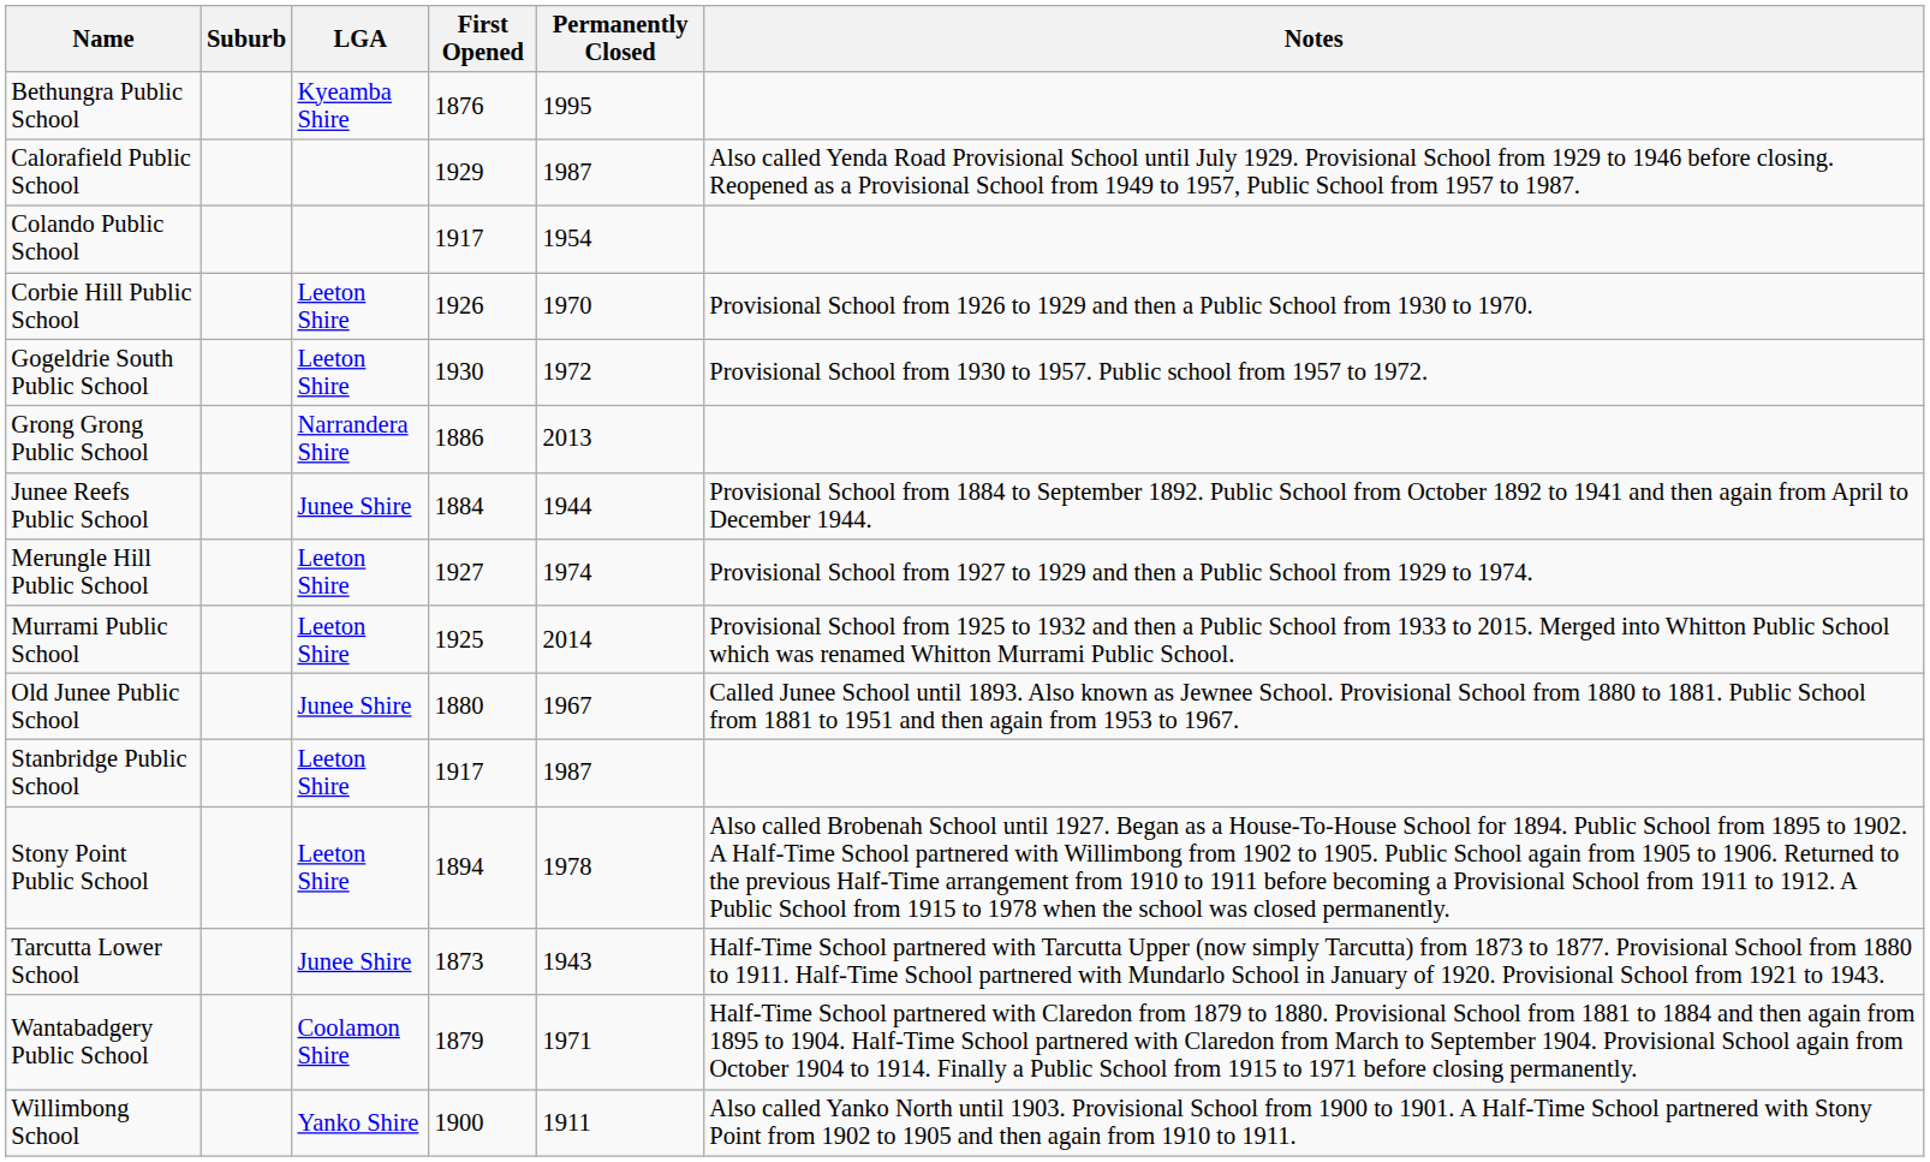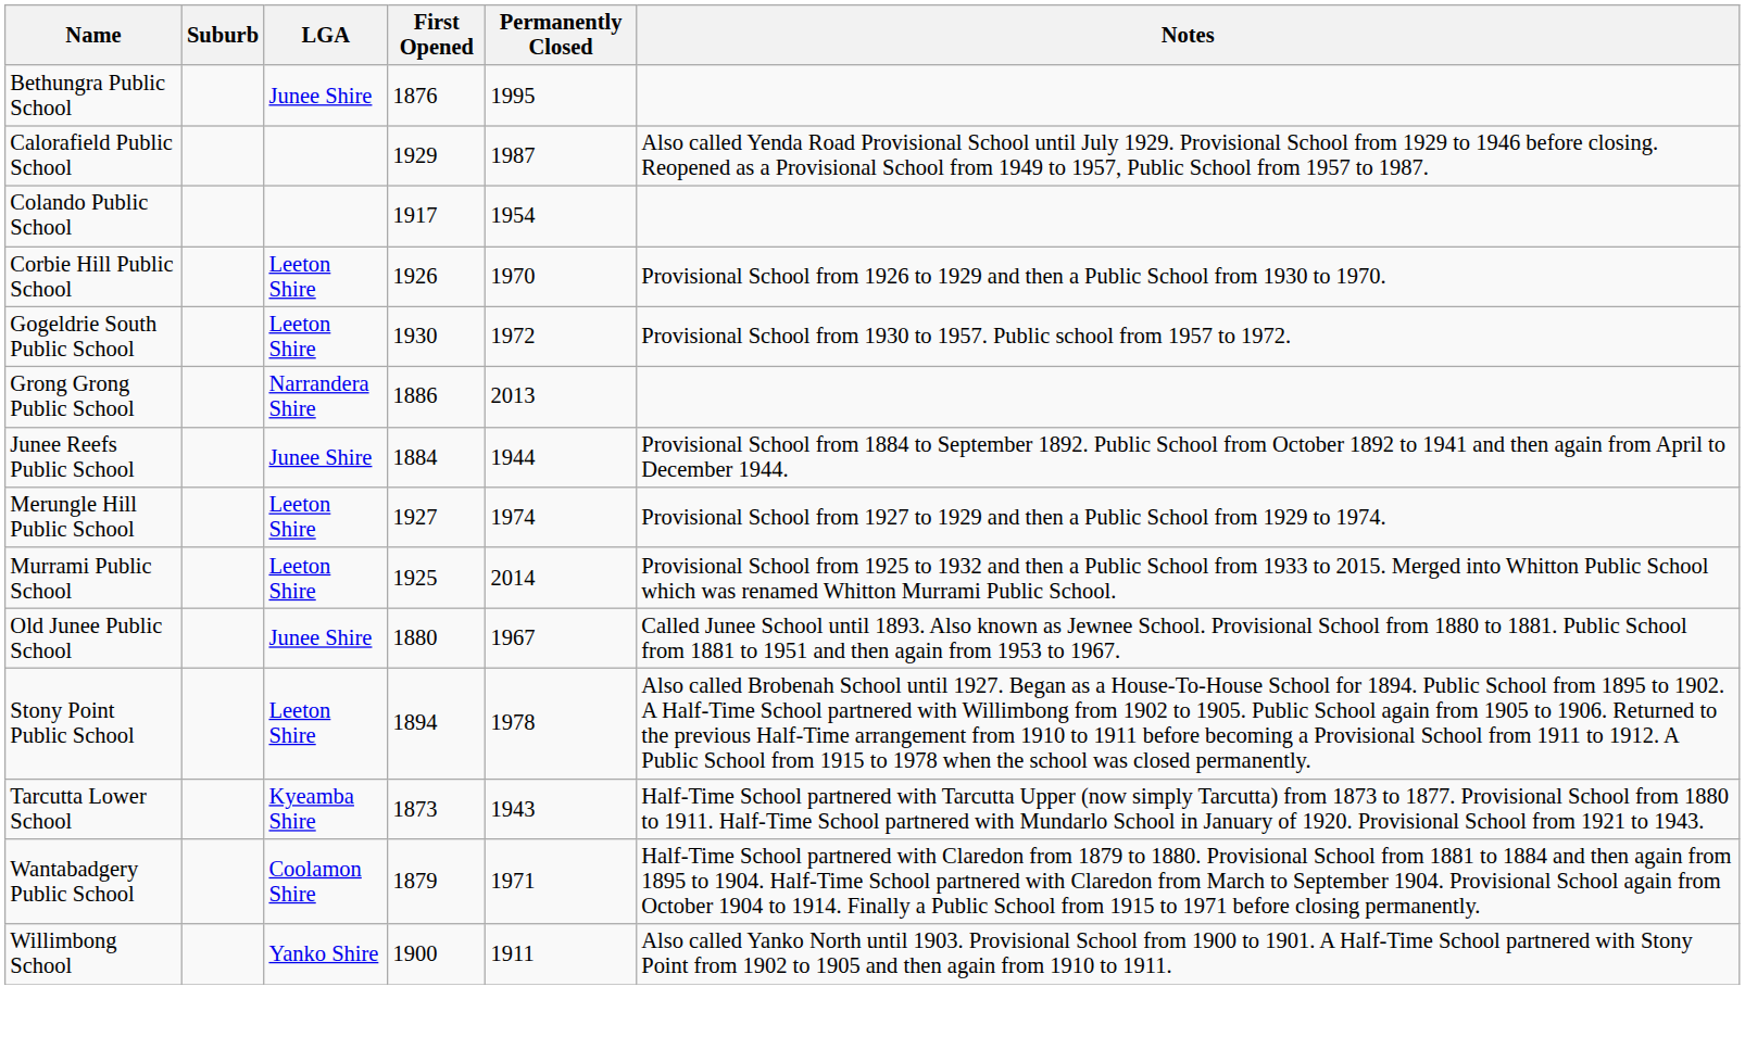 <table class="wikitable sortable">
 <tr>
 <th>Name</th>
 <th>Suburb</th>
 <th>LGA</th>
 <th>First Opened</th>
 <th>Permanently Closed</th>
 <th>Notes</th>
 </tr>
 <tr>
 <td>Bethungra Public School</td>
 <td></td>
-<td><a href='#'>Kyeamba Shire</a></td>
+<td><a href='#'>Junee Shire</a></td>
 <td>1876</td>
 <td>1995</td>
 <td></td>
 </tr>
 <tr>
 <td>Calorafield Public School</td>
 <td></td>
 <td></td>
 <td>1929</td>
 <td>1987</td>
 <td>Also called Yenda Road Provisional School until July 1929. Provisional School from 1929 to 1946 before closing. Reopened as a Provisional School from 1949 to 1957, Public School from 1957 to 1987.</td>
 </tr>
 <tr>
 <td>Colando Public School</td>
 <td></td>
 <td></td>
 <td>1917</td>
 <td>1954</td>
 <td><br></td>
 </tr>
 <tr>
 <td>Corbie Hill Public School</td>
 <td></td>
 <td><a href='#'>Leeton Shire</a></td>
 <td>1926</td>
 <td>1970</td>
 <td>Provisional School from 1926 to 1929 and then a Public School from 1930 to 1970.</td>
 </tr>
 <tr>
 <td>Gogeldrie South Public School</td>
 <td></td>
 <td><a href='#'>Leeton Shire</a></td>
 <td>1930</td>
 <td>1972</td>
 <td>Provisional School from 1930 to 1957. Public school from 1957 to 1972.</td>
 </tr>
 <tr>
 <td>Grong Grong Public School</td>
 <td></td>
 <td><a href='#'>Narrandera Shire</a></td>
 <td>1886</td>
 <td>2013</td>
 <td></td>
 </tr>
 <tr>
 <td>Junee Reefs Public School</td>
 <td></td>
 <td><a href='#'>Junee Shire</a></td>
 <td>1884</td>
 <td>1944</td>
 <td>Provisional School from 1884 to September 1892. Public School from October 1892 to 1941 and then again from April to December 1944.</td>
 </tr>
 <tr>
 <td>Merungle Hill Public School</td>
 <td></td>
 <td><a href='#'>Leeton Shire</a></td>
 <td>1927</td>
 <td>1974</td>
 <td>Provisional School from 1927 to 1929 and then a Public School from 1929 to 1974.</td>
 </tr>
 <tr>
 <td>Murrami Public School</td>
 <td></td>
 <td><a href='#'>Leeton Shire</a></td>
 <td>1925</td>
 <td>2014</td>
 <td>Provisional School from 1925 to 1932 and then a Public School from 1933 to 2015. Merged into Whitton Public School which was renamed Whitton Murrami Public School.</td>
 </tr>
 <tr>
 <td>Old Junee Public School</td>
 <td></td>
 <td><a href='#'>Junee Shire</a></td>
 <td>1880</td>
 <td>1967</td>
 <td>Called Junee School until 1893. Also known as Jewnee School. Provisional School from 1880 to 1881. Public School	from 1881 to 1951 and then again from 1953 to 1967.</td>
 </tr>
 <tr>
-<td>Stanbridge Public School</td>
-<td></td>
-<td><a href='#'>Leeton Shire</a></td>
-<td>1917</td>
-<td>1987</td>
-<td></td>
-</tr>
-<tr>
 <td>Stony Point Public School</td>
 <td></td>
 <td><a href='#'>Leeton Shire</a></td>
 <td>1894</td>
 <td>1978</td>
 <td>Also called Brobenah School until 1927. Began as a House-To-House School for 1894. Public School from 1895 to 1902. A Half-Time School partnered with Willimbong from 1902 to 1905. Public School again from 1905 to 1906. Returned to the previous Half-Time arrangement from 1910 to 1911 before becoming a Provisional School from 1911 to 1912. A Public School from 1915 to 1978 when the school was closed permanently.</td>
 </tr>
 <tr>
 <td>Tarcutta Lower School</td>
 <td></td>
-<td><a href='#'>Junee Shire</a></td>
+<td><a href='#'>Kyeamba Shire</a></td>
 <td>1873</td>
 <td>1943</td>
 <td>Half-Time School partnered with Tarcutta Upper (now simply Tarcutta) from 1873 to 1877. Provisional School from 1880 to 1911. Half-Time School partnered with Mundarlo School in January of 1920. Provisional School from 1921 to 1943.</td>
 </tr>
 <tr>
 <td>Wantabadgery Public School</td>
 <td></td>
 <td><a href='#'>Coolamon Shire</a></td>
 <td>1879</td>
 <td>1971</td>
 <td>Half-Time School partnered with Claredon from 1879 to 1880. Provisional School from 1881 to 1884 and then again from 1895 to 1904. Half-Time School partnered with Claredon from March to September 1904. Provisional School again from October 1904 to 1914. Finally a Public School from 1915 to 1971 before closing permanently.</td>
 </tr>
 <tr>
 <td>Willimbong School</td>
 <td></td>
 <td><a href='#'>Yanko Shire</a></td>
 <td>1900</td>
 <td>1911</td>
 <td>Also called Yanko North until 1903. Provisional School from 1900 to 1901. A Half-Time School partnered with Stony Point from 1902 to 1905 and then again from 1910 to 1911.</td>
 </tr>
 </table>
